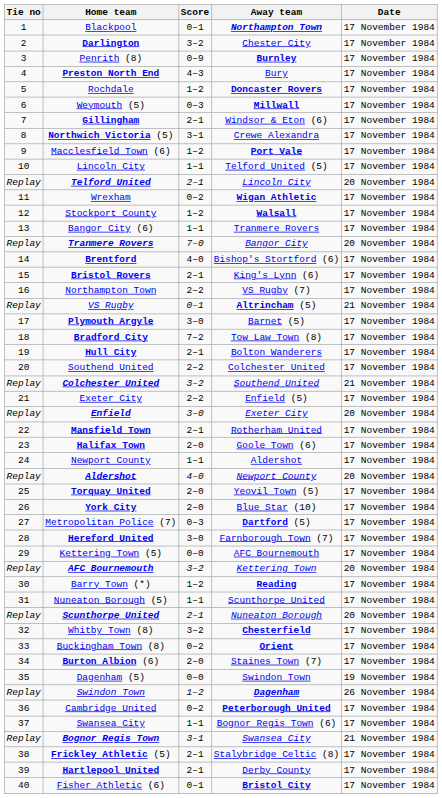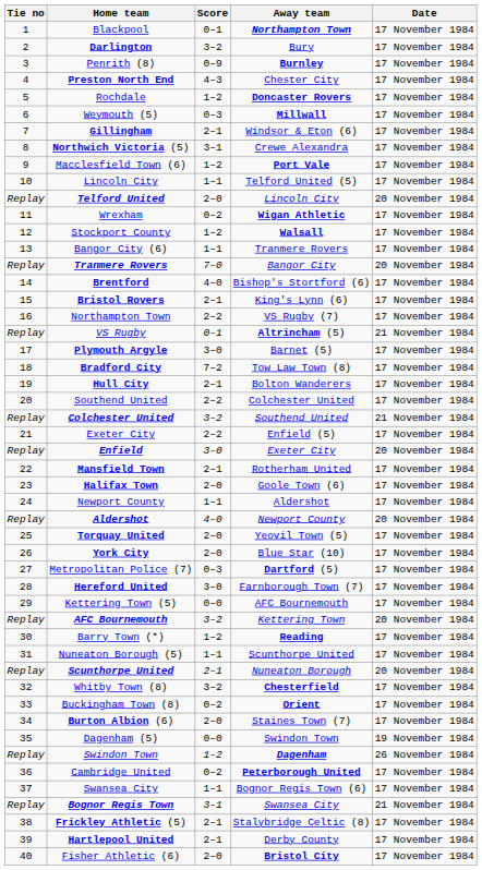 <table class="wikitable" style="text-align: center">
 <tr>
 <th>Tie no</th>
 <th>Home team</th>
 <th>Score</th>
 <th>Away team</th>
 <th>Date</th>
 </tr>
 <tr>
 <td>1</td>
 <td><a href='#'>Blackpool</a></td>
 <td>0–1</td>
 <td><strong><em><a href='#'>Northampton Town</a></em></strong></td>
 <td>17 November 1984</td>
 </tr>
 <tr>
 <td>2</td>
 <td><strong><a href='#'>Darlington</a></strong></td>
 <td>3–2</td>
-<td><a href='#'>Chester City</a></td>
+<td><a href='#'>Bury</a></td>
 <td>17 November 1984</td>
 </tr>
 <tr>
 <td>3</td>
 <td><a href='#'>Penrith</a> (8)</td>
 <td>0–9</td>
 <td><strong><a href='#'>Burnley</a></strong></td>
 <td>17 November 1984</td>
 </tr>
 <tr>
 <td>4</td>
 <td><strong><a href='#'>Preston North End</a></strong></td>
 <td>4–3</td>
-<td><a href='#'>Bury</a></td>
+<td><a href='#'>Chester City</a></td>
 <td>17 November 1984</td>
 </tr>
 <tr>
 <td>5</td>
 <td><a href='#'>Rochdale</a></td>
 <td>1–2</td>
 <td><strong><a href='#'>Doncaster Rovers</a></strong></td>
 <td>17 November 1984</td>
 </tr>
 <tr>
 <td>6</td>
 <td><a href='#'>Weymouth</a> (5)</td>
 <td>0–3</td>
 <td><strong><a href='#'>Millwall</a></strong></td>
 <td>17 November 1984</td>
 </tr>
 <tr>
 <td>7</td>
 <td><strong><a href='#'>Gillingham</a></strong></td>
 <td>2–1</td>
 <td><a href='#'>Windsor & Eton</a> (6)</td>
 <td>17 November 1984</td>
 </tr>
 <tr>
 <td>8</td>
 <td><strong><a href='#'>Northwich Victoria</a></strong> (5)</td>
 <td>3–1</td>
 <td><a href='#'>Crewe Alexandra</a></td>
 <td>17 November 1984</td>
 </tr>
 <tr>
 <td>9</td>
 <td><a href='#'>Macclesfield Town</a> (6)</td>
 <td>1–2</td>
 <td><strong><a href='#'>Port Vale</a></strong></td>
 <td>17 November 1984</td>
 </tr>
 <tr>
 <td>10</td>
 <td><a href='#'>Lincoln City</a></td>
 <td>1–1</td>
 <td><a href='#'>Telford United</a> (5)</td>
 <td>17 November 1984</td>
 </tr>
 <tr>
 <td><em>Replay</em></td>
 <td><strong><em><a href='#'>Telford United</a></em></strong></td>
-<td><em>2–1</em></td>
+<td>2–0</td>
 <td><em><a href='#'>Lincoln City</a></em></td>
 <td>20 November 1984</td>
 </tr>
 <tr>
 <td>11</td>
 <td><a href='#'>Wrexham</a></td>
 <td>0–2</td>
 <td><strong><a href='#'>Wigan Athletic</a></strong></td>
 <td>17 November 1984</td>
 </tr>
 <tr>
 <td>12</td>
 <td><a href='#'>Stockport County</a></td>
 <td>1–2</td>
 <td><strong><a href='#'>Walsall</a></strong></td>
 <td>17 November 1984</td>
 </tr>
 <tr>
 <td>13</td>
 <td><a href='#'>Bangor City</a> (6)</td>
 <td>1–1</td>
 <td><a href='#'>Tranmere Rovers</a></td>
 <td>17 November 1984</td>
 </tr>
 <tr>
 <td><em>Replay</em></td>
 <td><strong><em><a href='#'>Tranmere Rovers</a></em></strong></td>
 <td><em>7–0</em></td>
 <td><em><a href='#'>Bangor City</a></em></td>
 <td>20 November 1984</td>
 </tr>
 <tr>
 <td>14</td>
 <td><strong><a href='#'>Brentford</a></strong></td>
 <td>4–0</td>
 <td><a href='#'>Bishop's Stortford</a> (6)</td>
 <td>17 November 1984</td>
 </tr>
 <tr>
 <td>15</td>
 <td><strong><a href='#'>Bristol Rovers</a></strong></td>
 <td>2–1</td>
 <td><a href='#'>King's Lynn</a> (6)</td>
 <td>17 November 1984</td>
 </tr>
 <tr>
 <td>16</td>
 <td><a href='#'>Northampton Town</a></td>
 <td>2–2</td>
 <td><a href='#'>VS Rugby</a> (7)</td>
 <td>17 November 1984</td>
 </tr>
 <tr>
 <td><em>Replay</em></td>
 <td><em><a href='#'>VS Rugby</a></em></td>
 <td><em>0–1</em></td>
 <td><strong><a href='#'>Altrincham</a></strong> (5)</td>
 <td>21 November 1984</td>
 </tr>
 <tr>
 <td>17</td>
 <td><strong><a href='#'>Plymouth Argyle</a></strong></td>
 <td>3–0</td>
 <td><a href='#'>Barnet</a> (5)</td>
 <td>17 November 1984</td>
 </tr>
 <tr>
 <td>18</td>
 <td><strong><a href='#'>Bradford City</a></strong></td>
 <td>7–2</td>
 <td><a href='#'>Tow Law Town</a> (8)</td>
 <td>17 November 1984</td>
 </tr>
 <tr>
 <td>19</td>
 <td><strong><a href='#'>Hull City</a></strong></td>
 <td>2–1</td>
 <td><a href='#'>Bolton Wanderers</a></td>
 <td>17 November 1984</td>
 </tr>
 <tr>
 <td>20</td>
 <td><a href='#'>Southend United</a></td>
 <td>2–2</td>
 <td><a href='#'>Colchester United</a></td>
 <td>17 November 1984</td>
 </tr>
 <tr>
 <td><em>Replay</em></td>
 <td><strong><em><a href='#'>Colchester United</a></em></strong></td>
 <td><em>3–2</em></td>
 <td><em><a href='#'>Southend United</a></em></td>
 <td>21 November 1984</td>
 </tr>
 <tr>
 <td>21</td>
 <td><a href='#'>Exeter City</a></td>
 <td>2–2</td>
 <td><a href='#'>Enfield</a> (5)</td>
 <td>17 November 1984</td>
 </tr>
 <tr>
 <td><em>Replay</em></td>
 <td><strong><em><a href='#'>Enfield</a></em></strong></td>
 <td><em>3–0</em></td>
 <td><em><a href='#'>Exeter City</a></em></td>
 <td>20 November 1984</td>
 </tr>
 <tr>
 <td>22</td>
 <td><strong><a href='#'>Mansfield Town</a></strong></td>
 <td>2–1</td>
 <td><a href='#'>Rotherham United</a></td>
 <td>17 November 1984</td>
 </tr>
 <tr>
 <td>23</td>
 <td><strong><a href='#'>Halifax Town</a></strong></td>
 <td>2–0</td>
 <td><a href='#'>Goole Town</a> (6)</td>
 <td>17 November 1984</td>
 </tr>
 <tr>
 <td>24</td>
 <td><a href='#'>Newport County</a></td>
 <td>1–1</td>
 <td><a href='#'>Aldershot</a></td>
 <td>17 November 1984</td>
 </tr>
 <tr>
 <td><em>Replay</em></td>
 <td><strong><em><a href='#'>Aldershot</a></em></strong></td>
 <td><em>4–0</em></td>
 <td><em><a href='#'>Newport County</a></em></td>
 <td>20 November 1984</td>
 </tr>
 <tr>
 <td>25</td>
 <td><strong><a href='#'>Torquay United</a></strong></td>
 <td>2–0</td>
 <td><a href='#'>Yeovil Town</a> (5)</td>
 <td>17 November 1984</td>
 </tr>
 <tr>
 <td>26</td>
 <td><strong><a href='#'>York City</a></strong></td>
 <td>2–0</td>
 <td><a href='#'>Blue Star</a> (10)</td>
 <td>17 November 1984</td>
 </tr>
 <tr>
 <td>27</td>
 <td><a href='#'>Metropolitan Police</a> (7)</td>
 <td>0–3</td>
 <td><strong><a href='#'>Dartford</a></strong> (5)</td>
 <td>17 November 1984</td>
 </tr>
 <tr>
 <td>28</td>
 <td><strong><a href='#'>Hereford United</a></strong></td>
 <td>3–0</td>
 <td><a href='#'>Farnborough Town</a> (7)</td>
 <td>17 November 1984</td>
 </tr>
 <tr>
 <td>29</td>
 <td><a href='#'>Kettering Town</a> (5)</td>
 <td>0–0</td>
 <td><a href='#'>AFC Bournemouth</a></td>
 <td>17 November 1984</td>
 </tr>
 <tr>
 <td><em>Replay</em></td>
 <td><strong><em><a href='#'>AFC Bournemouth</a></em></strong></td>
 <td><em>3–2</em></td>
 <td><em><a href='#'>Kettering Town</a></em></td>
 <td>20 November 1984</td>
 </tr>
 <tr>
 <td>30</td>
 <td><a href='#'>Barry Town</a> (*)</td>
 <td>1–2</td>
 <td><strong><a href='#'>Reading</a></strong></td>
 <td>17 November 1984</td>
 </tr>
 <tr>
 <td>31</td>
 <td><a href='#'>Nuneaton Borough</a> (5)</td>
 <td>1–1</td>
 <td><a href='#'>Scunthorpe United</a></td>
 <td>17 November 1984</td>
 </tr>
 <tr>
 <td><em>Replay</em></td>
 <td><strong><em><a href='#'>Scunthorpe United</a></em></strong></td>
 <td><em>2–1</em></td>
 <td><em><a href='#'>Nuneaton Borough</a></em></td>
 <td>20 November 1984</td>
 </tr>
 <tr>
 <td>32</td>
 <td><a href='#'>Whitby Town</a> (8)</td>
 <td>3–2</td>
 <td><strong><a href='#'>Chesterfield</a></strong></td>
 <td>17 November 1984</td>
 </tr>
 <tr>
 <td>33</td>
 <td><a href='#'>Buckingham Town</a> (8)</td>
 <td>0–2</td>
 <td><strong><a href='#'>Orient</a></strong></td>
 <td>17 November 1984</td>
 </tr>
 <tr>
 <td>34</td>
 <td><strong><a href='#'>Burton Albion</a></strong> (6)</td>
 <td>2–0</td>
 <td><a href='#'>Staines Town</a> (7)</td>
 <td>17 November 1984</td>
 </tr>
 <tr>
 <td>35</td>
 <td><a href='#'>Dagenham</a> (5)</td>
 <td>0–0</td>
 <td><a href='#'>Swindon Town</a></td>
 <td>19 November 1984</td>
 </tr>
 <tr>
 <td><em>Replay</em></td>
 <td><em><a href='#'>Swindon Town</a></em></td>
 <td><em>1–2</em></td>
 <td><strong><em><a href='#'>Dagenham</a></em></strong></td>
 <td>26 November 1984</td>
 </tr>
 <tr>
 <td>36</td>
 <td><a href='#'>Cambridge United</a></td>
 <td>0–2</td>
 <td><strong><a href='#'>Peterborough United</a></strong></td>
 <td>17 November 1984</td>
 </tr>
 <tr>
 <td>37</td>
 <td><a href='#'>Swansea City</a></td>
 <td>1–1</td>
 <td><a href='#'>Bognor Regis Town</a> (6)</td>
 <td>17 November 1984</td>
 </tr>
 <tr>
 <td><em>Replay</em></td>
 <td><strong><em><a href='#'>Bognor Regis Town</a></em></strong></td>
 <td><em>3–1</em></td>
 <td><em><a href='#'>Swansea City</a></em></td>
 <td>21 November 1984</td>
 </tr>
 <tr>
 <td>38</td>
 <td><strong><a href='#'>Frickley Athletic</a></strong> (5)</td>
 <td>2–1</td>
 <td><a href='#'>Stalybridge Celtic</a> (8)</td>
 <td>17 November 1984</td>
 </tr>
 <tr>
 <td>39</td>
 <td><strong><a href='#'>Hartlepool United</a></strong></td>
 <td>2–1</td>
 <td><a href='#'>Derby County</a></td>
 <td>17 November 1984</td>
 </tr>
 <tr>
 <td>40</td>
 <td><a href='#'>Fisher Athletic</a> (6)</td>
-<td>0–1</td>
+<td>2–0</td>
 <td><strong><a href='#'>Bristol City</a></strong></td>
 <td>17 November 1984</td>
 </tr>
 </table>
